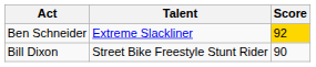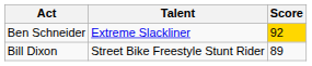 <table class="wikitable">
 <tr>
 <th>Act</th>
 <th>Talent</th>
 <th>Score</th>
 </tr>
 <tr>
 <td>Ben Schneider</td>
 <td><a href='#'>Extreme Slackliner</a></td>
 <td style="background:gold;">92</td>
 </tr>
 <tr>
 <td>Bill Dixon</td>
 <td>Street Bike Freestyle Stunt Rider</td>
-<td>90</td>
+<td>89</td>
 </tr>
 </table>
